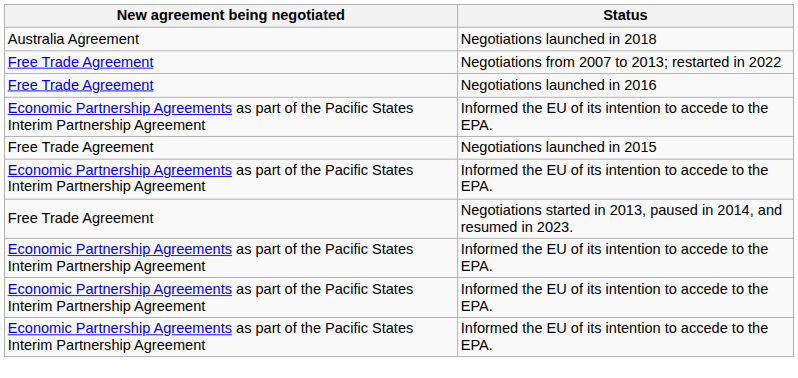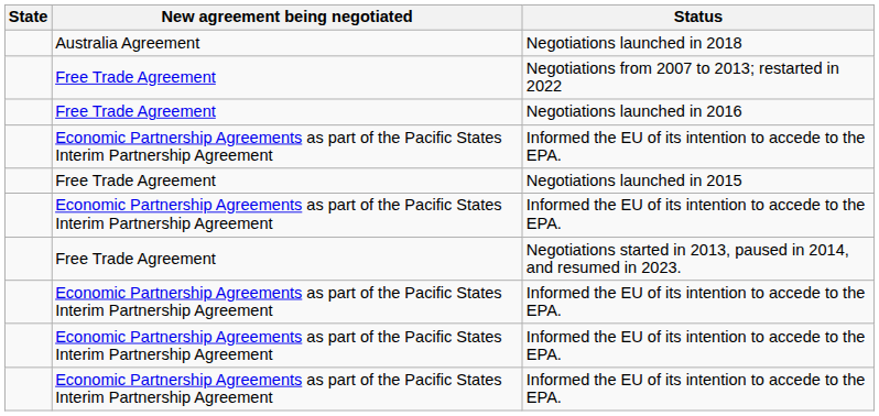 <table class="wikitable sortable">
 <tr>
+<th>State</th>
 <th>New agreement being negotiated</th>
 <th>Status</th>
 </tr>
 <tr>
+<td></td>
 <td>Australia Agreement</td>
 <td>Negotiations launched in 2018<br></td>
 </tr>
 <tr>
+<td></td>
 <td><a href='#'>Free Trade Agreement</a></td>
 <td>Negotiations from 2007 to 2013; restarted in 2022</td>
 </tr>
 <tr>
+<td></td>
 <td><a href='#'>Free Trade Agreement</a></td>
 <td>Negotiations launched in 2016</td>
 </tr>
 <tr>
+<td></td>
 <td><a href='#'>Economic Partnership Agreements</a> as part of the  Pacific States Interim Partnership Agreement</td>
 <td>Informed the EU of its intention to accede to the EPA.</td>
 </tr>
 <tr>
+<td></td>
 <td>Free Trade Agreement</td>
 <td>Negotiations launched in 2015</td>
 </tr>
 <tr>
+<td></td>
 <td><a href='#'>Economic Partnership Agreements</a> as part of the  Pacific States Interim Partnership Agreement</td>
 <td>Informed the EU of its intention to accede to the EPA.</td>
 </tr>
 <tr>
+<td></td>
 <td>Free Trade Agreement</td>
 <td>Negotiations started in 2013, paused in 2014, and resumed in 2023.</td>
 </tr>
 <tr>
+<td></td>
 <td><a href='#'>Economic Partnership Agreements</a> as part of the  Pacific States Interim Partnership Agreement</td>
 <td>Informed the EU of its intention to accede to the EPA.</td>
 </tr>
 <tr>
+<td></td>
 <td><a href='#'>Economic Partnership Agreements</a> as part of the  Pacific States Interim Partnership Agreement</td>
 <td>Informed the EU of its intention to accede to the EPA.</td>
 </tr>
 <tr>
+<td></td>
 <td><a href='#'>Economic Partnership Agreements</a> as part of the  Pacific States Interim Partnership Agreement</td>
 <td>Informed the EU of its intention to accede to the EPA.</td>
 </tr>
 </table>
